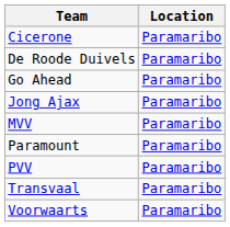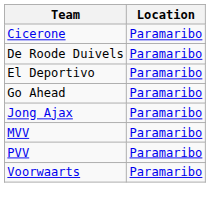 <table class="wikitable">
 <tr>
 <th>Team</th>
 <th>Location</th>
 </tr>
 <tr>
 <td><a href='#'>Cicerone</a></td>
 <td><a href='#'>Paramaribo</a></td>
 </tr>
 <tr>
 <td>De Roode Duivels</td>
+<td><a href='#'>Paramaribo</a></td>
+</tr>
+<tr>
+<td>El Deportivo</td>
 <td><a href='#'>Paramaribo</a></td>
 </tr>
 <tr>
 <td>Go Ahead</td>
 <td><a href='#'>Paramaribo</a></td>
 </tr>
 <tr>
 <td><a href='#'>Jong Ajax</a></td>
 <td><a href='#'>Paramaribo</a></td>
 </tr>
 <tr>
 <td><a href='#'>MVV</a></td>
 <td><a href='#'>Paramaribo</a></td>
 </tr>
 <tr>
-<td>Paramount</td>
-<td><a href='#'>Paramaribo</a></td>
-</tr>
-<tr>
 <td><a href='#'>PVV</a></td>
-<td><a href='#'>Paramaribo</a></td>
-</tr>
-<tr>
-<td><a href='#'>Transvaal</a></td>
 <td><a href='#'>Paramaribo</a></td>
 </tr>
 <tr>
 <td><a href='#'>Voorwaarts</a></td>
 <td><a href='#'>Paramaribo</a></td>
 </tr>
 </table>
